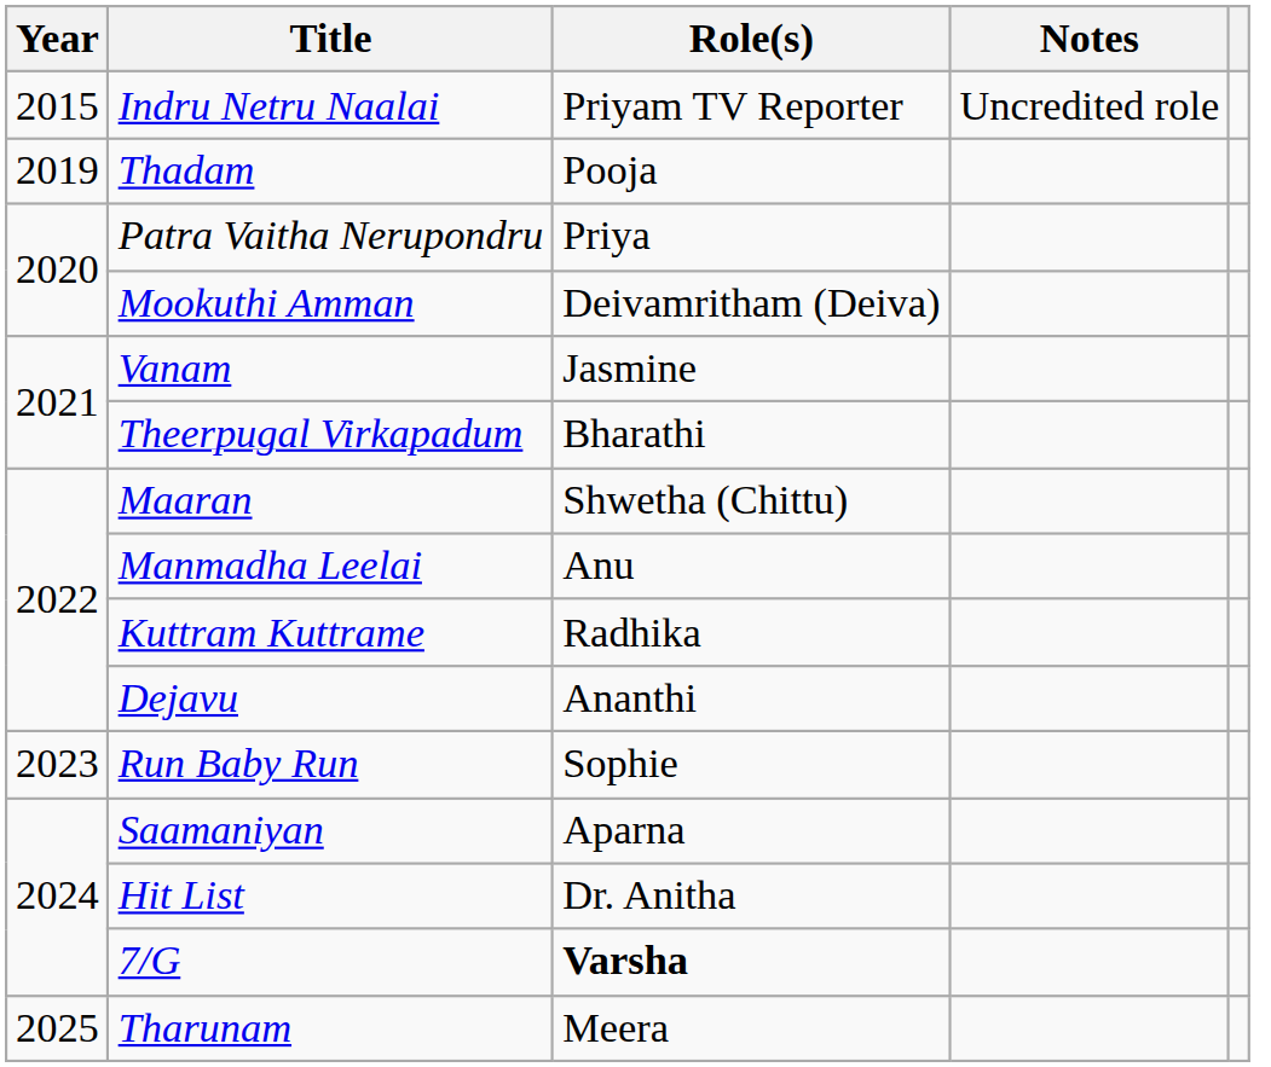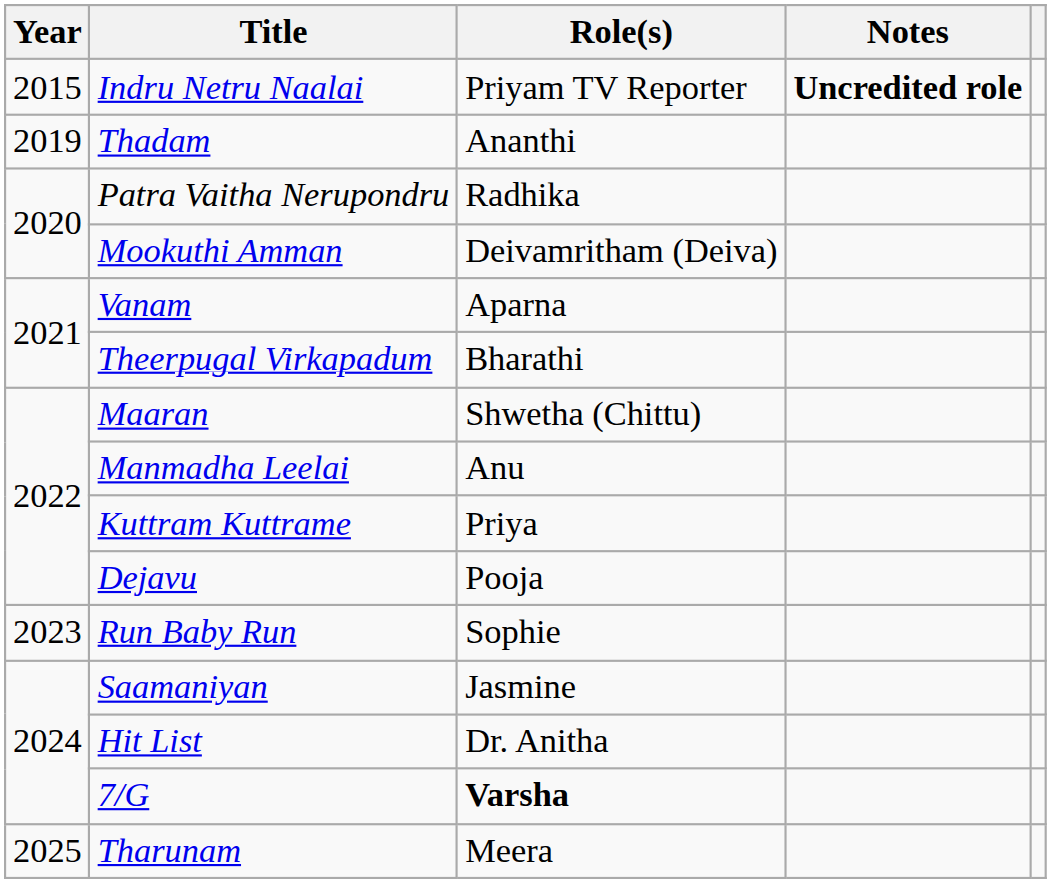 <table class="wikitable sortable" style="font-size: 100%;">
 <tr>
 <th Indru Netri Nalais="">Year</th>
 <th scope="col">Title</th>
 <th scope="col">Role(s)</th>
 <th>Notes</th>
 <th scope="col" class="unsortable"></th>
 </tr>
 <tr>
 <td>2015</td>
 <td><em><a href='#'>Indru Netru Naalai</a></em></td>
 <td>Priyam TV Reporter</td>
-<td>Uncredited role</td>
+<td><strong>Uncredited role</strong></td>
 <td></td>
 </tr>
 <tr>
 <td>2019</td>
 <td><em><a href='#'>Thadam</a></em></td>
-<td>Pooja</td>
+<td>Ananthi</td>
 <td></td>
 <td></td>
 </tr>
 <tr>
 <td rowspan="2">2020</td>
 <td><em>Patra Vaitha Nerupondru</em></td>
-<td>Priya</td>
+<td>Radhika</td>
 <td></td>
 <td></td>
 </tr>
 <tr>
 <td><em><a href='#'>Mookuthi Amman</a></em></td>
 <td>Deivamritham (Deiva)</td>
 <td></td>
 <td></td>
 </tr>
 <tr>
 <td rowspan="2">2021</td>
 <td><em><a href='#'>Vanam</a></em></td>
-<td>Jasmine</td>
+<td>Aparna</td>
 <td></td>
 <td></td>
 </tr>
 <tr>
 <td><em><a href='#'>Theerpugal Virkapadum</a></em></td>
 <td>Bharathi</td>
 <td></td>
 <td></td>
 </tr>
 <tr>
 <td rowspan="4">2022</td>
 <td><em><a href='#'>Maaran</a></em></td>
 <td>Shwetha (Chittu)</td>
 <td></td>
 <td></td>
 </tr>
 <tr>
 <td><em><a href='#'>Manmadha Leelai</a></em></td>
 <td>Anu</td>
 <td></td>
 <td></td>
 </tr>
 <tr>
 <td><em><a href='#'>Kuttram Kuttrame</a></em></td>
-<td>Radhika</td>
+<td>Priya</td>
 <td></td>
 <td></td>
 </tr>
 <tr>
 <td><em><a href='#'>Dejavu</a></em></td>
-<td>Ananthi</td>
+<td>Pooja</td>
 <td></td>
 <td></td>
 </tr>
 <tr>
 <td rowspan="1">2023</td>
 <td><em><a href='#'>Run Baby Run</a></em></td>
 <td>Sophie</td>
 <td></td>
 <td></td>
 </tr>
 <tr>
 <td rowspan="3">2024</td>
 <td><em><a href='#'>Saamaniyan</a></em></td>
-<td>Aparna</td>
+<td>Jasmine</td>
 <td></td>
 <td></td>
 </tr>
 <tr>
 <td><em><a href='#'>Hit List</a></em></td>
 <td>Dr. Anitha</td>
 <td></td>
 <td></td>
 </tr>
 <tr>
 <td><em><a href='#'>7/G</a></em></td>
 <td><strong>Varsha</strong></td>
 <td></td>
 <td></td>
 </tr>
 <tr>
 <td>2025</td>
 <td><em><a href='#'>Tharunam</a></em></td>
 <td>Meera</td>
 <td></td>
 <td></td>
 </tr>
 </table>
